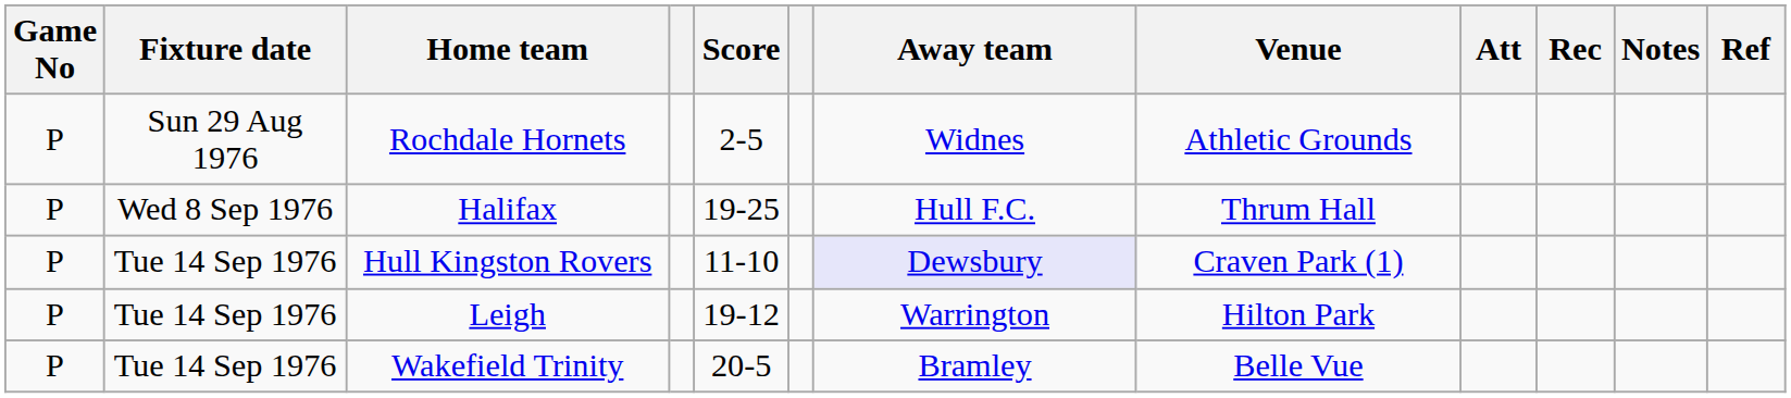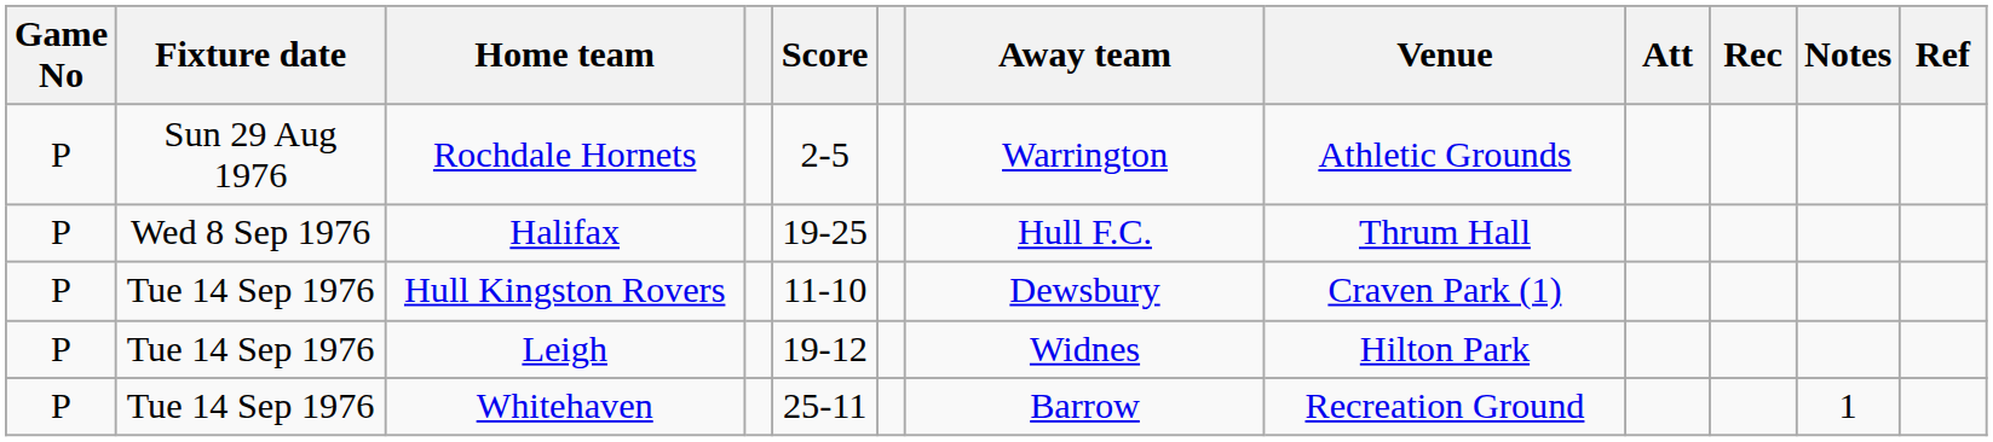 <table class="wikitable" style="text-align:center;">
 <tr>
 <th width=20 abbr="No">Game No</th>
 <th width=110 abbr="Date">Fixture date</th>
 <th width=150 abbr="Home team">Home team</th>
 <th width=5 abbr="space"></th>
 <th width=20 abbr="Score">Score</th>
 <th width=5 abbr="space"></th>
 <th width=150 abbr="Away team">Away team</th>
 <th width=150 abbr="Venue">Venue</th>
 <th width=30 abbr="Att">Att</th>
 <th width=30 abbr="Rec">Rec</th>
 <th width=20 abbr="Notes">Notes</th>
 <th width=30 abbr="Ref">Ref</th>
 </tr>
 <tr>
 <td>P</td>
 <td>Sun 29 Aug 1976</td>
 <td><a href='#'>Rochdale Hornets</a></td>
 <td></td>
 <td>2-5</td>
 <td></td>
-<td><a href='#'>Widnes</a></td>
+<td><a href='#'>Warrington</a></td>
 <td><a href='#'>Athletic Grounds</a></td>
 <td></td>
 <td></td>
 <td></td>
 <td></td>
 </tr>
 <tr>
 <td>P</td>
 <td>Wed 8 Sep 1976</td>
 <td><a href='#'>Halifax</a></td>
 <td></td>
 <td>19-25</td>
 <td></td>
 <td><a href='#'>Hull F.C.</a></td>
 <td><a href='#'>Thrum Hall</a></td>
 <td></td>
 <td></td>
 <td></td>
 <td></td>
 </tr>
 <tr>
 <td>P</td>
 <td>Tue 14 Sep 1976</td>
 <td><a href='#'>Hull Kingston Rovers</a></td>
 <td></td>
 <td>11-10</td>
 <td></td>
-<td style="background: lavender;"><a href='#'>Dewsbury</a></td>
+<td><a href='#'>Dewsbury</a></td>
 <td><a href='#'>Craven Park (1)</a></td>
 <td></td>
 <td></td>
 <td></td>
 <td></td>
 </tr>
 <tr>
 <td>P</td>
 <td>Tue 14 Sep 1976</td>
 <td><a href='#'>Leigh</a></td>
 <td></td>
 <td>19-12</td>
 <td></td>
-<td><a href='#'>Warrington</a></td>
+<td><a href='#'>Widnes</a></td>
 <td><a href='#'>Hilton Park</a></td>
 <td></td>
 <td></td>
 <td></td>
 <td></td>
 </tr>
 <tr>
 <td>P</td>
 <td>Tue 14 Sep 1976</td>
-<td><a href='#'>Wakefield Trinity</a></td>
+<td><a href='#'>Whitehaven</a></td>
 <td></td>
-<td>20-5</td>
+<td>25-11</td>
 <td></td>
-<td><a href='#'>Bramley</a></td>
-<td><a href='#'>Belle Vue</a></td>
+<td><a href='#'>Barrow</a></td>
+<td><a href='#'>Recreation Ground</a></td>
 <td></td>
 <td></td>
-<td></td>
+<td>1</td>
 <td></td>
 </tr>
 </table>
